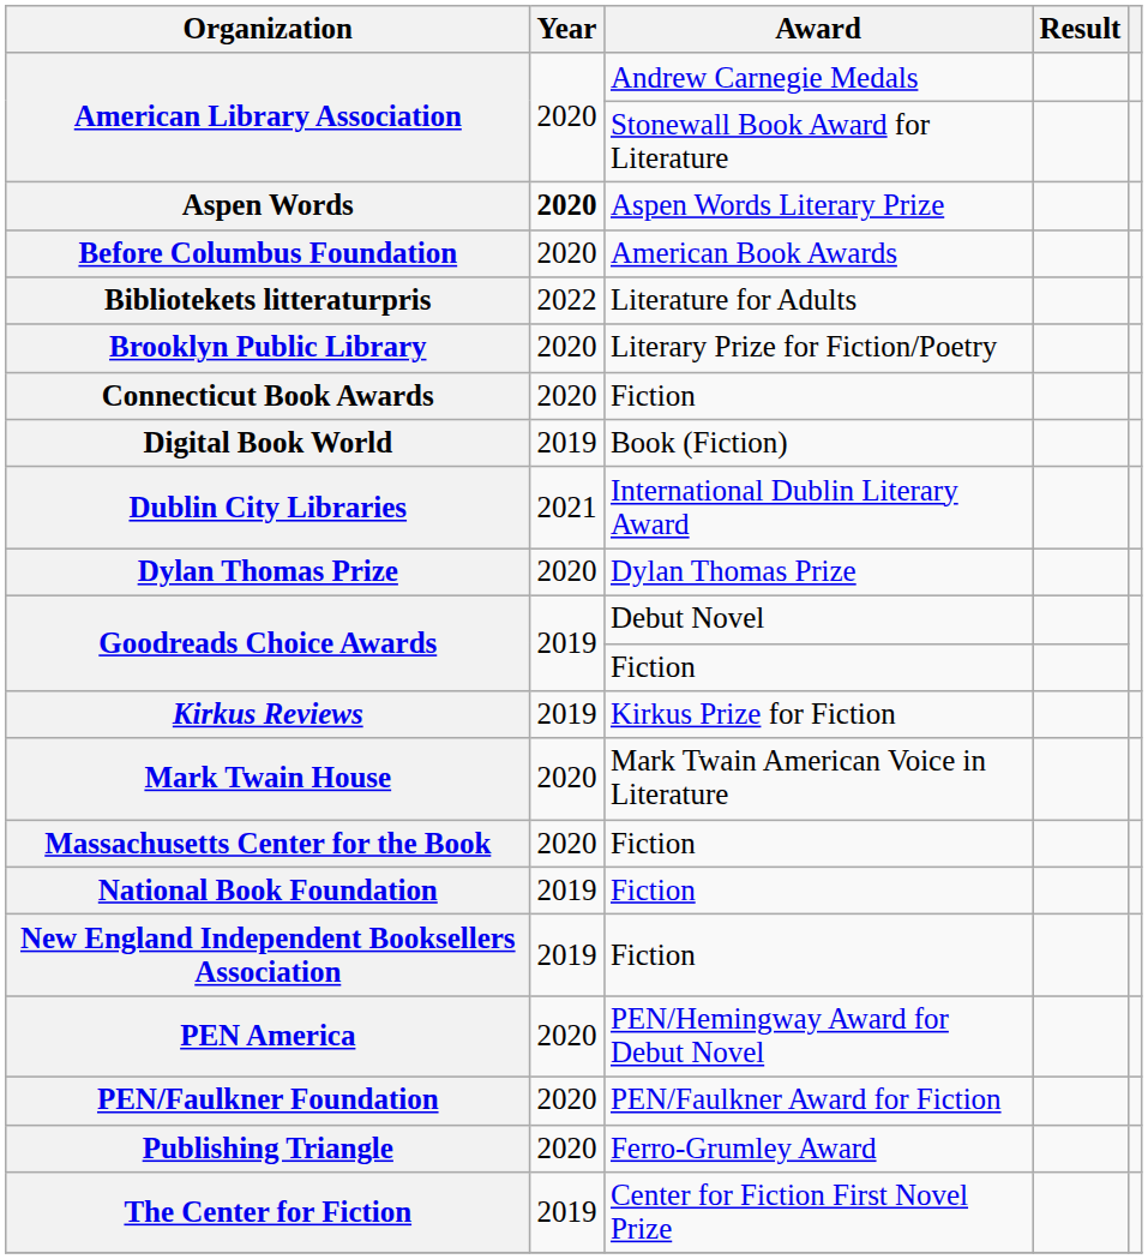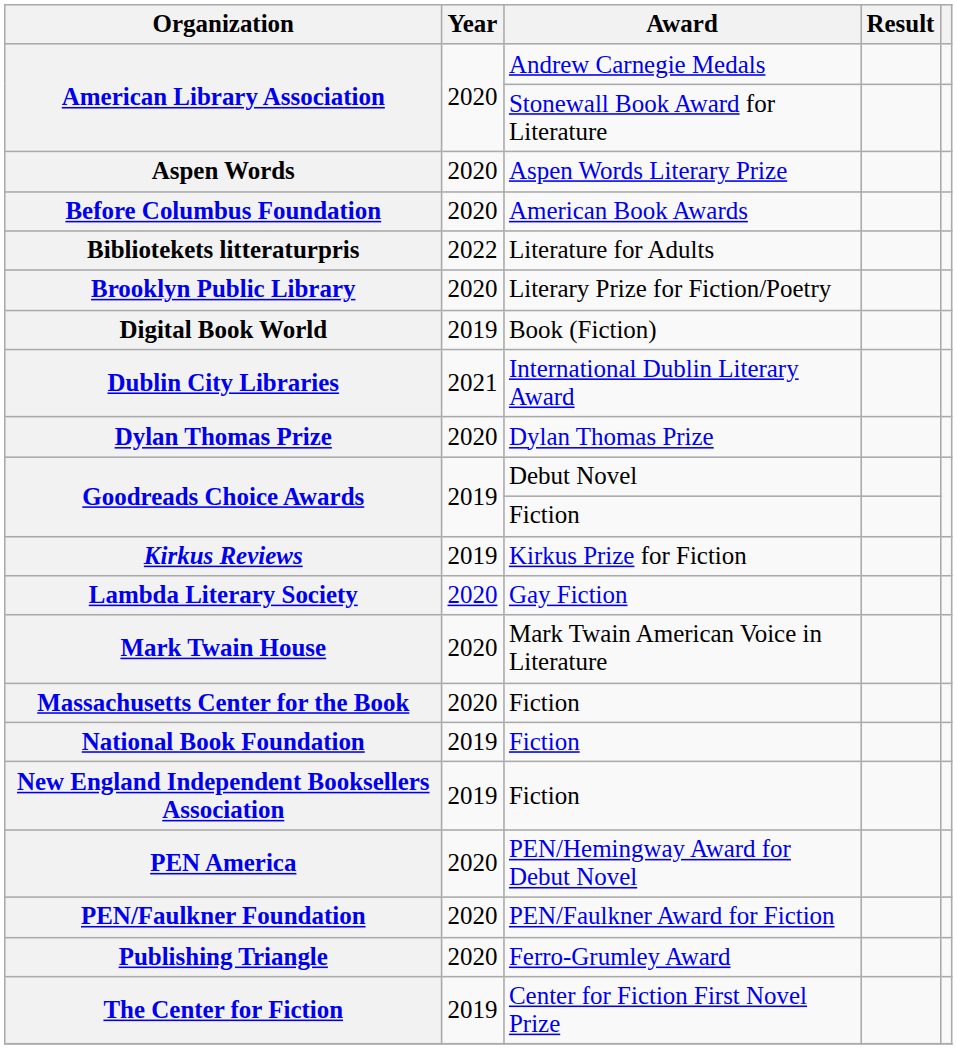 <table class= "wikitable plainrowheaders sortable">
 <tr>
 <th scope="col">Organization</th>
 <th scope="col">Year</th>
 <th scope="col">Award</th>
 <th scope="col">Result</th>
 <th scope="col" class="unsortable"></th>
 </tr>
 <tr>
 <th scope="row" rowspan="2"><a href='#'>American Library Association</a></th>
 <td style="text-align: center;" rowspan="2">2020</td>
 <td><a href='#'>Andrew Carnegie Medals</a></td>
 <td></td>
 <td style="text-align:center;"></td>
 </tr>
 <tr>
 <td><a href='#'>Stonewall Book Award</a> for Literature</td>
 <td></td>
 <td style="text-align:center;"></td>
 </tr>
 <tr>
 <th scope="row">Aspen Words</th>
-<td style="text-align: center;"><strong>2020</strong></td>
+<td style="text-align: center;">2020</td>
 <td><a href='#'>Aspen Words Literary Prize</a></td>
 <td></td>
 <td style="text-align:center;"></td>
 </tr>
 <tr>
 <th scope="row"><a href='#'>Before Columbus Foundation</a></th>
 <td style="text-align: center;">2020</td>
 <td><a href='#'>American Book Awards</a></td>
 <td></td>
 <td style="text-align:center;"></td>
 </tr>
 <tr>
 <th scope="row">Bibliotekets litteraturpris</th>
 <td style="text-align: center;">2022</td>
 <td>Literature for Adults</td>
 <td></td>
 <td style="text-align:center;"></td>
 </tr>
 <tr>
 <th scope="row"><a href='#'>Brooklyn Public Library</a></th>
 <td style="text-align: center;">2020</td>
 <td>Literary Prize for Fiction/Poetry</td>
-<td></td>
-<td style="text-align:center;"></td>
-</tr>
-<tr>
-<th scope="row">Connecticut Book Awards</th>
-<td style="text-align: center;">2020</td>
-<td>Fiction</td>
 <td></td>
 <td style="text-align:center;"></td>
 </tr>
 <tr>
 <th scope="row">Digital Book World</th>
 <td style="text-align: center;">2019</td>
 <td>Book (Fiction)</td>
 <td></td>
 <td style="text-align:center;"></td>
 </tr>
 <tr>
 <th scope="row"><a href='#'>Dublin City Libraries</a></th>
 <td style="text-align: center;">2021</td>
 <td><a href='#'>International Dublin Literary Award</a></td>
 <td></td>
 <td style="text-align:center;"></td>
 </tr>
 <tr>
 <th scope="row"><a href='#'>Dylan Thomas Prize</a></th>
 <td style="text-align: center;">2020</td>
 <td><a href='#'>Dylan Thomas Prize</a></td>
 <td></td>
 <td style="text-align:center;"></td>
 </tr>
 <tr>
 <th scope="row" rowspan="2"><a href='#'>Goodreads Choice Awards</a></th>
 <td style="text-align: center;" rowspan="2">2019</td>
 <td>Debut Novel</td>
 <td></td>
 <td style="text-align:center;" rowspan="2"></td>
 </tr>
 <tr>
 <td>Fiction</td>
 <td></td>
 </tr>
 <tr>
 <th scope="row"><em><a href='#'>Kirkus Reviews</a></em></th>
 <td style="text-align: center;">2019</td>
 <td><a href='#'>Kirkus Prize</a> for Fiction</td>
+<td></td>
+<td style="text-align:center;"></td>
+</tr>
+<tr>
+<th scope="row"><a href='#'>Lambda Literary Society</a></th>
+<td style="text-align: center;"><a href='#'>2020</a></td>
+<td><a href='#'>Gay Fiction</a></td>
 <td></td>
 <td style="text-align:center;"></td>
 </tr>
 <tr>
 <th scope="row"><a href='#'>Mark Twain House</a></th>
 <td style="text-align: center;">2020</td>
 <td>Mark Twain American Voice in Literature</td>
 <td></td>
 <td style="text-align:center;"></td>
 </tr>
 <tr>
 <th scope="row"><a href='#'>Massachusetts Center for the Book</a></th>
 <td style="text-align: center;">2020</td>
 <td>Fiction</td>
 <td></td>
 <td style="text-align:center;"></td>
 </tr>
 <tr>
 <th scope="row"><a href='#'>National Book Foundation</a></th>
 <td style="text-align: center;">2019</td>
 <td><a href='#'>Fiction</a></td>
 <td></td>
 <td style="text-align:center;"></td>
 </tr>
 <tr>
 <th scope="row"><a href='#'>New England Independent Booksellers Association</a></th>
 <td style="text-align: center;">2019</td>
 <td>Fiction</td>
 <td></td>
 <td style="text-align:center;"></td>
 </tr>
 <tr>
 <th scope="row"><a href='#'>PEN America</a></th>
 <td style="text-align: center;">2020</td>
 <td><a href='#'>PEN/Hemingway Award for Debut Novel</a></td>
 <td></td>
 <td style="text-align:center;"></td>
 </tr>
 <tr>
 <th scope="row"><a href='#'>PEN/Faulkner Foundation</a></th>
 <td style="text-align: center;">2020</td>
 <td><a href='#'>PEN/Faulkner Award for Fiction</a></td>
 <td></td>
 <td style="text-align:center;"></td>
 </tr>
 <tr>
 <th scope="row"><a href='#'>Publishing Triangle</a></th>
 <td style="text-align: center;">2020</td>
 <td><a href='#'>Ferro-Grumley Award</a></td>
 <td></td>
 <td style="text-align:center;"></td>
 </tr>
 <tr>
 <th scope="row"><a href='#'>The Center for Fiction</a></th>
 <td style="text-align: center;">2019</td>
 <td><a href='#'>Center for Fiction First Novel Prize</a></td>
 <td></td>
 <td style="text-align:center;"></td>
 </tr>
 <tr>
 </tr>
 </table>
